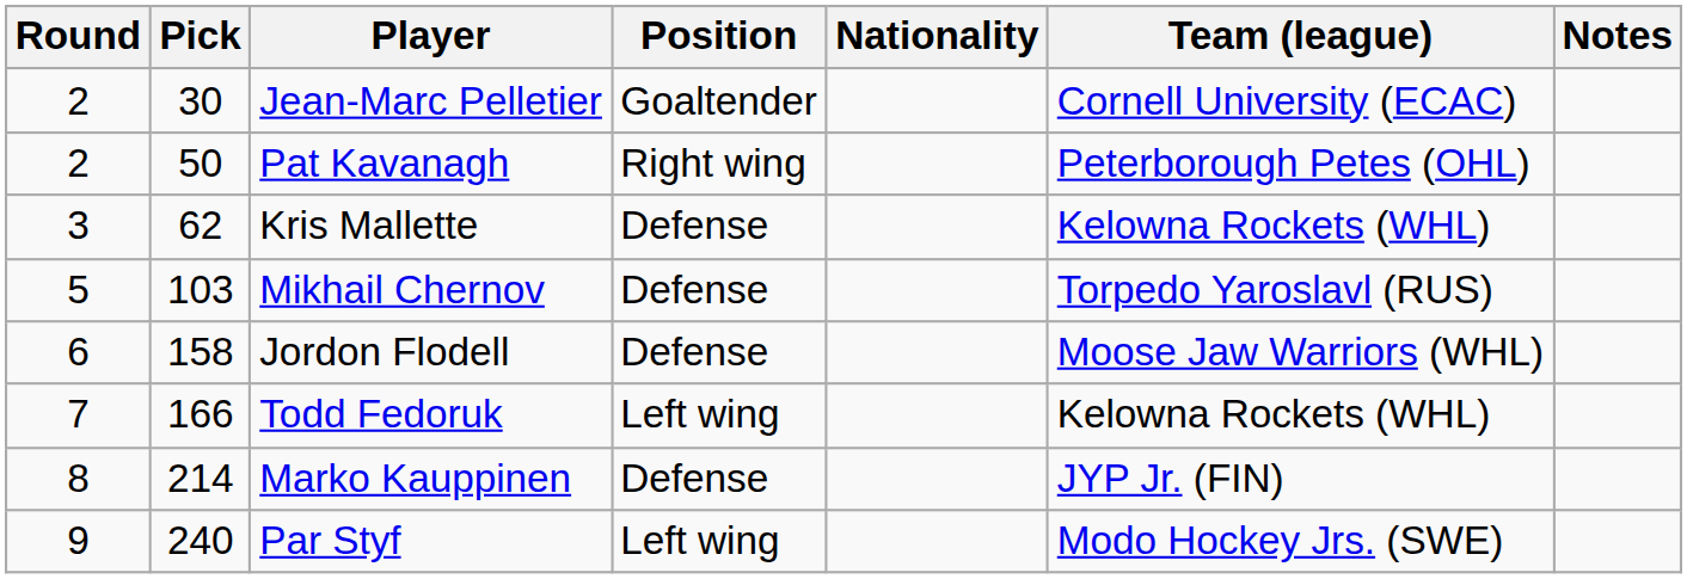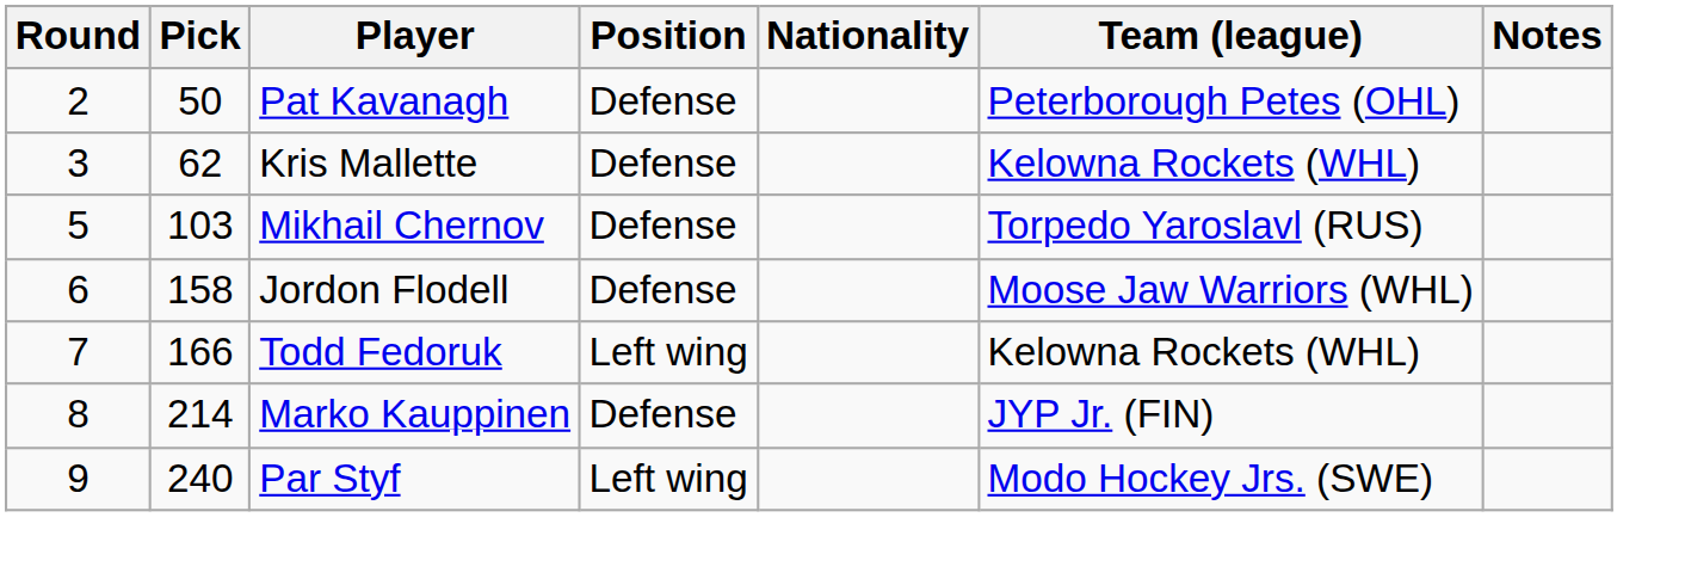 <table class="wikitable">
 <tr>
 <th>Round</th>
 <th>Pick</th>
 <th>Player</th>
 <th>Position</th>
 <th>Nationality</th>
 <th>Team (league)</th>
 <th>Notes</th>
 </tr>
 <tr>
 <td style="text-align:center">2</td>
-<td style="text-align:center">30</td>
-<td><a href='#'>Jean-Marc Pelletier</a></td>
-<td>Goaltender</td>
-<td></td>
-<td><a href='#'>Cornell University</a> (<a href='#'>ECAC</a>)</td>
-<td></td>
-</tr>
-<tr>
-<td style="text-align:center">2</td>
 <td style="text-align:center">50</td>
 <td><a href='#'>Pat Kavanagh</a></td>
-<td>Right wing</td>
+<td>Defense</td>
 <td></td>
 <td><a href='#'>Peterborough Petes</a> (<a href='#'>OHL</a>)</td>
 <td></td>
 </tr>
 <tr>
 <td style="text-align:center">3</td>
 <td style="text-align:center">62</td>
 <td>Kris Mallette</td>
 <td>Defense</td>
 <td></td>
 <td><a href='#'>Kelowna Rockets</a> (<a href='#'>WHL</a>)</td>
 <td></td>
 </tr>
 <tr>
 <td style="text-align:center">5</td>
 <td style="text-align:center">103</td>
 <td><a href='#'>Mikhail Chernov</a></td>
 <td>Defense</td>
 <td></td>
 <td><a href='#'>Torpedo Yaroslavl</a> (RUS)</td>
 <td></td>
 </tr>
 <tr>
 <td style="text-align:center">6</td>
 <td style="text-align:center">158</td>
 <td>Jordon Flodell</td>
 <td>Defense</td>
 <td></td>
 <td><a href='#'>Moose Jaw Warriors</a> (WHL)</td>
 <td></td>
 </tr>
 <tr>
 <td style="text-align:center">7</td>
 <td style="text-align:center">166</td>
 <td><a href='#'>Todd Fedoruk</a></td>
 <td>Left wing</td>
 <td></td>
 <td>Kelowna Rockets (WHL)</td>
 <td></td>
 </tr>
 <tr>
 <td style="text-align:center">8</td>
 <td style="text-align:center">214</td>
 <td><a href='#'>Marko Kauppinen</a></td>
 <td>Defense</td>
 <td></td>
 <td><a href='#'>JYP Jr.</a> (FIN)</td>
 <td></td>
 </tr>
 <tr>
 <td style="text-align:center">9</td>
 <td style="text-align:center">240</td>
 <td><a href='#'>Par Styf</a></td>
 <td>Left wing</td>
 <td></td>
 <td><a href='#'>Modo Hockey Jrs.</a> (SWE)</td>
 <td></td>
 </tr>
 </table>
